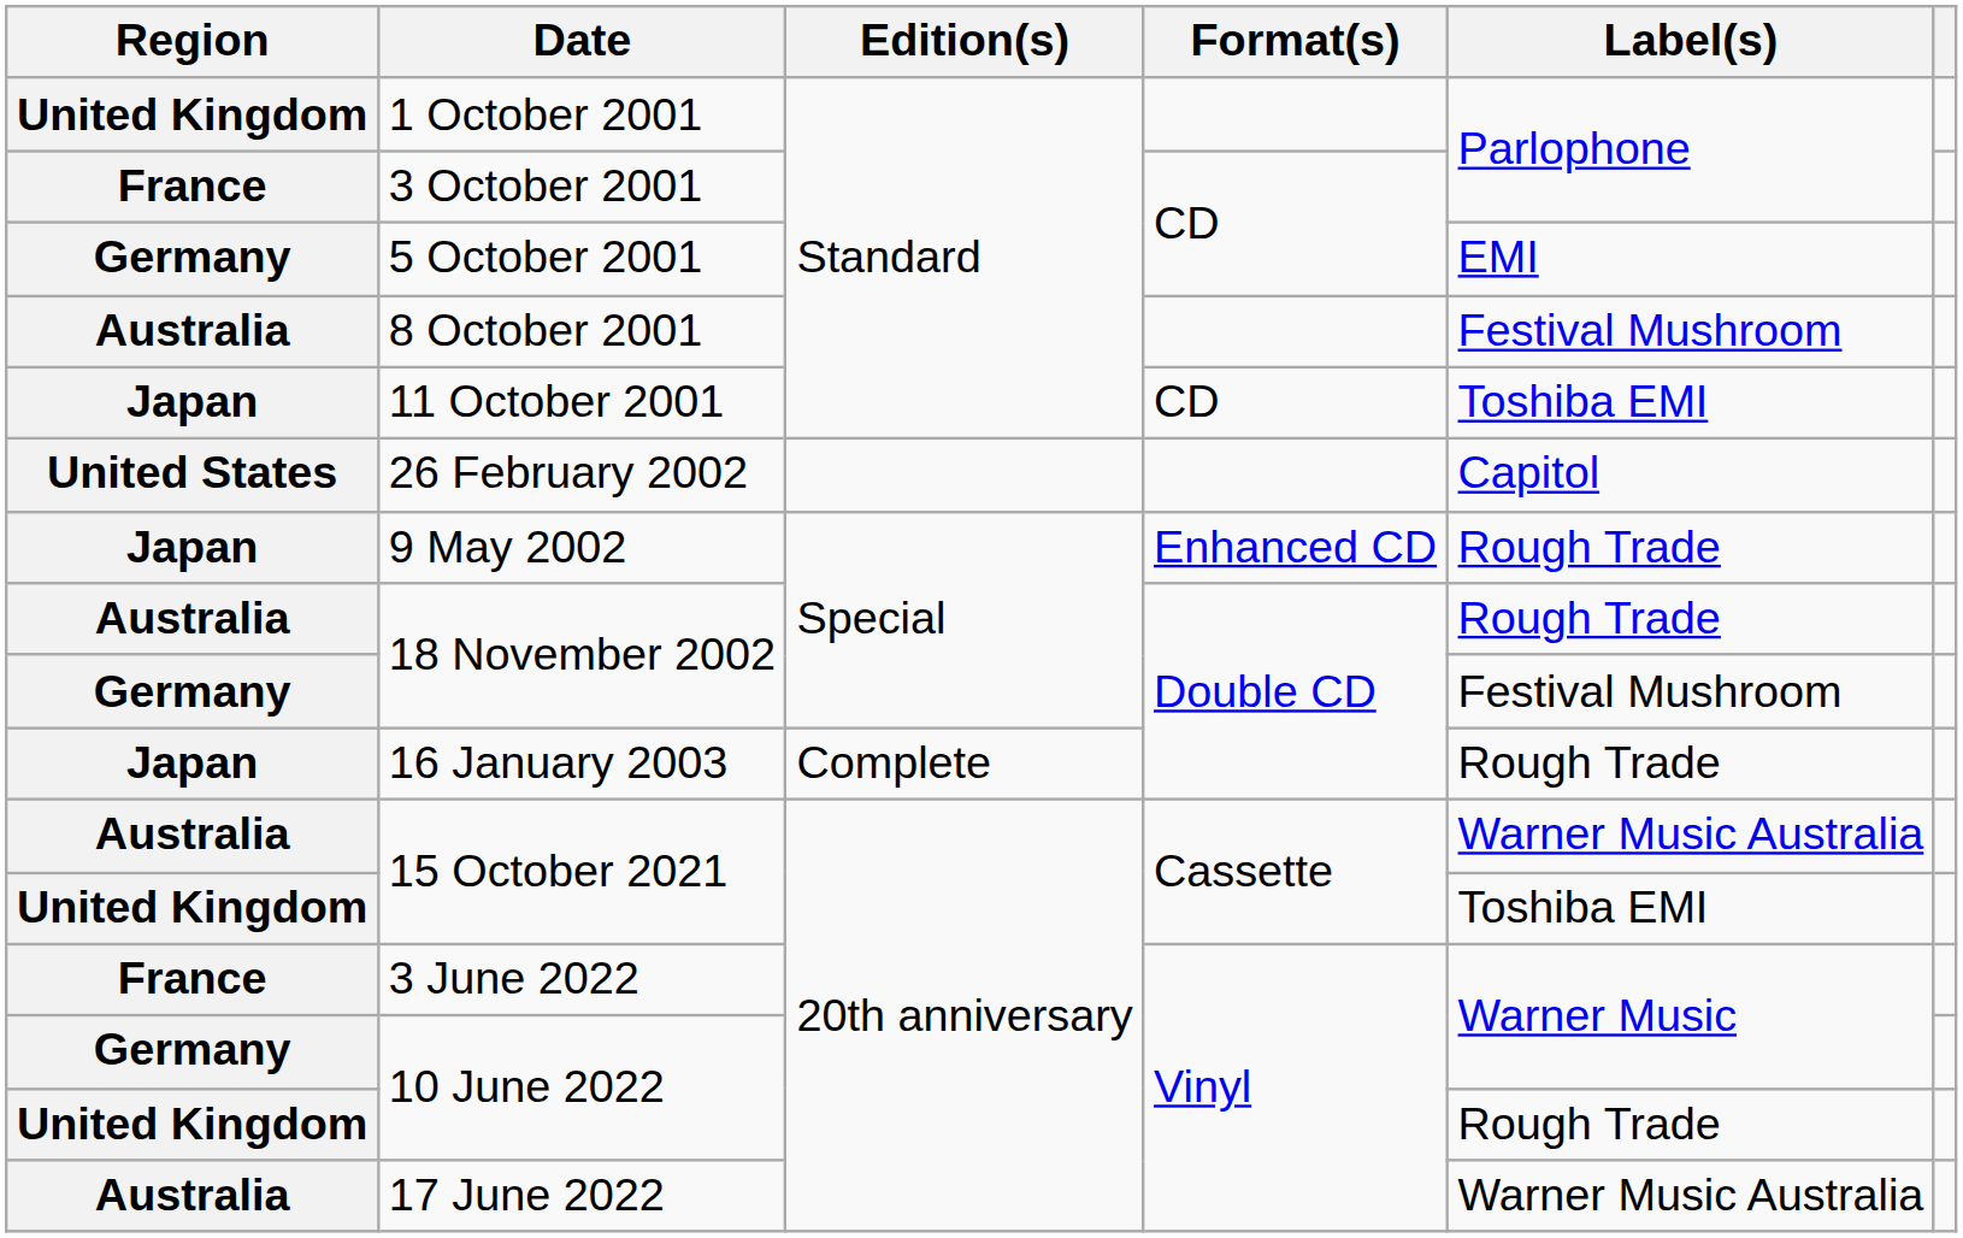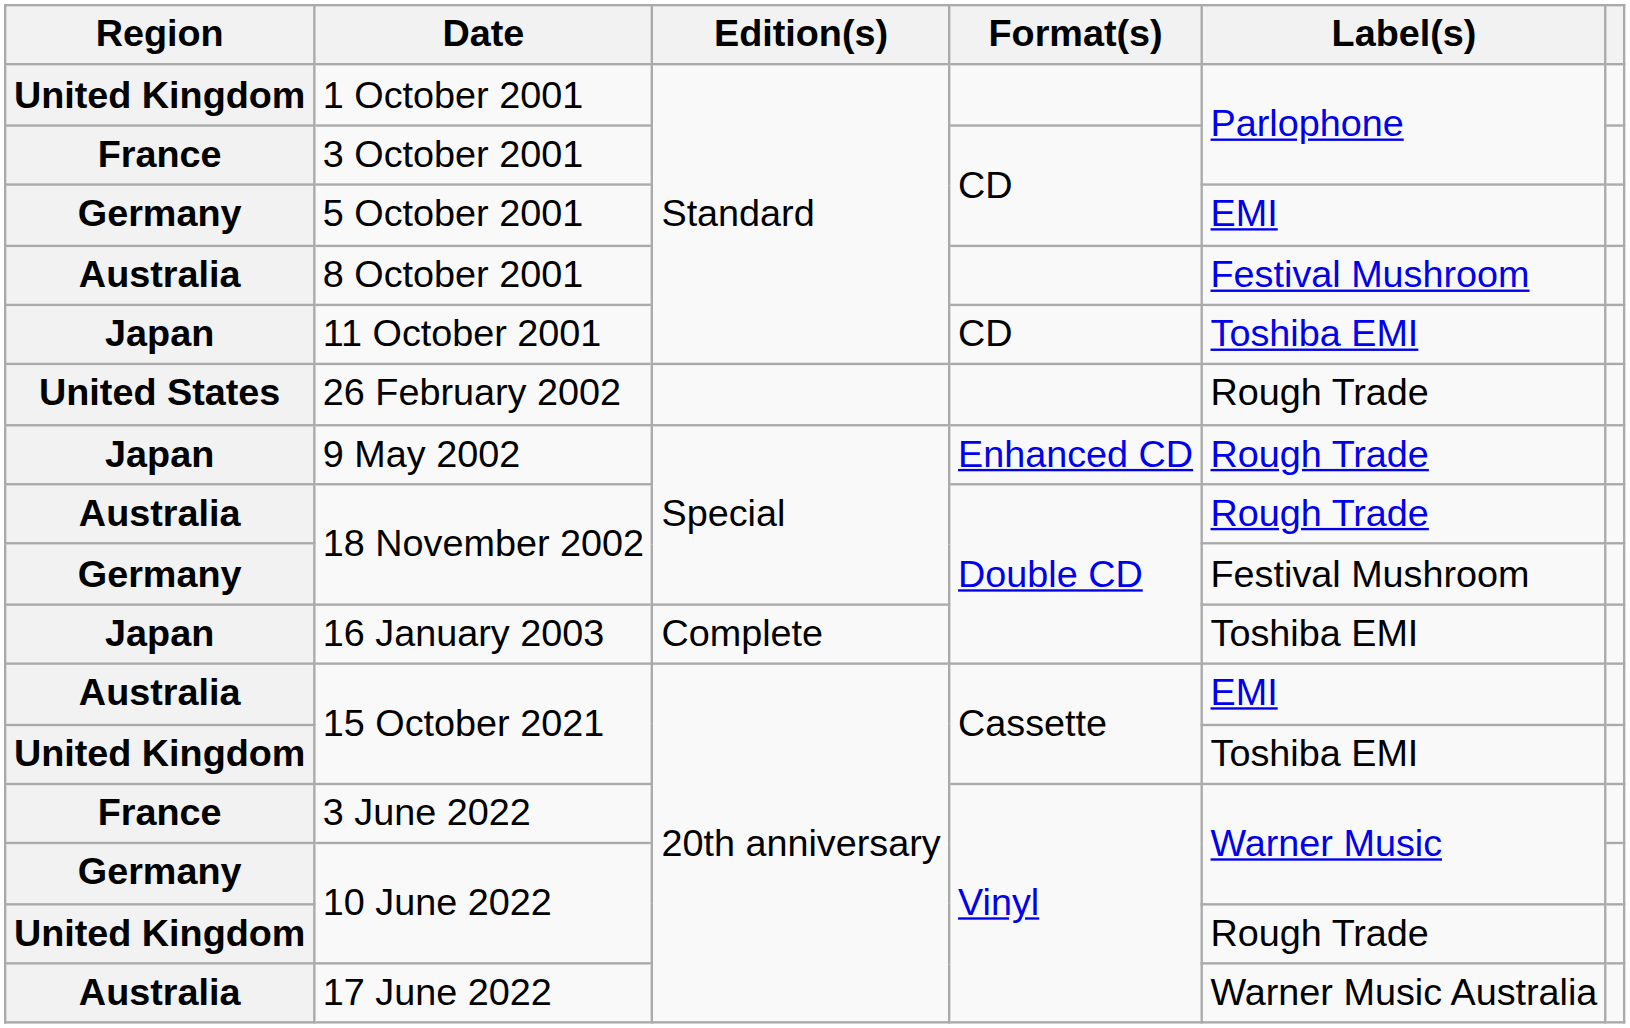 <table class="wikitable plainrowheaders">
 <tr>
 <th scope="col">Region</th>
 <th scope="col">Date</th>
 <th scope="col">Edition(s)</th>
 <th scope="col">Format(s)</th>
 <th scope="col">Label(s)</th>
 <th scope="col"></th>
 </tr>
 <tr>
 <th scope="row">United Kingdom</th>
 <td>1 October 2001</td>
 <td rowspan="5">Standard</td>
 <td></td>
 <td rowspan="2"><a href='#'>Parlophone</a></td>
 <td></td>
 </tr>
 <tr>
 <th scope="row">France</th>
 <td>3 October 2001</td>
 <td rowspan="2">CD</td>
 <td></td>
 </tr>
 <tr>
 <th scope="row">Germany</th>
 <td>5 October 2001</td>
 <td><a href='#'>EMI</a></td>
 <td></td>
 </tr>
 <tr>
 <th scope="row">Australia</th>
 <td>8 October 2001</td>
 <td></td>
 <td><a href='#'>Festival Mushroom</a></td>
 <td></td>
 </tr>
 <tr>
 <th scope="row">Japan</th>
 <td>11 October 2001</td>
 <td>CD</td>
 <td><a href='#'>Toshiba EMI</a></td>
 <td></td>
 </tr>
 <tr>
 <th scope="row">United States</th>
 <td>26 February 2002</td>
 <td></td>
 <td></td>
-<td><a href='#'>Capitol</a></td>
+<td>Rough Trade</td>
 <td></td>
 </tr>
 <tr>
 <th scope="row">Japan</th>
 <td>9 May 2002</td>
 <td rowspan="3">Special</td>
 <td><a href='#'>Enhanced CD</a></td>
 <td><a href='#'>Rough Trade</a></td>
 <td></td>
 </tr>
 <tr>
 <th scope="row">Australia</th>
 <td rowspan="2">18 November 2002</td>
 <td rowspan="3"><a href='#'>Double CD</a></td>
 <td><a href='#'>Rough Trade</a></td>
 <td></td>
 </tr>
 <tr>
 <th scope="row">Germany</th>
 <td>Festival Mushroom</td>
 <td></td>
 </tr>
 <tr>
 <th scope="row">Japan</th>
 <td>16 January 2003</td>
 <td>Complete</td>
-<td>Rough Trade</td>
+<td>Toshiba EMI</td>
 <td></td>
 </tr>
 <tr>
 <th scope="row">Australia</th>
 <td rowspan="2">15 October 2021</td>
 <td rowspan="6">20th anniversary</td>
 <td rowspan="2">Cassette</td>
-<td><a href='#'>Warner Music Australia</a></td>
+<td><a href='#'>EMI</a></td>
 <td></td>
 </tr>
 <tr>
 <th scope="row">United Kingdom</th>
 <td>Toshiba EMI</td>
 <td></td>
 </tr>
 <tr>
 <th scope="row">France</th>
 <td>3 June 2022</td>
 <td rowspan="4"><a href='#'>Vinyl</a></td>
 <td rowspan="2"><a href='#'>Warner Music</a></td>
 <td></td>
 </tr>
 <tr>
 <th scope="row">Germany</th>
 <td rowspan="2">10 June 2022</td>
 <td></td>
 </tr>
 <tr>
 <th scope="row">United Kingdom</th>
 <td>Rough Trade</td>
 <td></td>
 </tr>
 <tr>
 <th scope="row">Australia</th>
 <td>17 June 2022</td>
 <td>Warner Music Australia</td>
 <td></td>
 </tr>
 </table>
